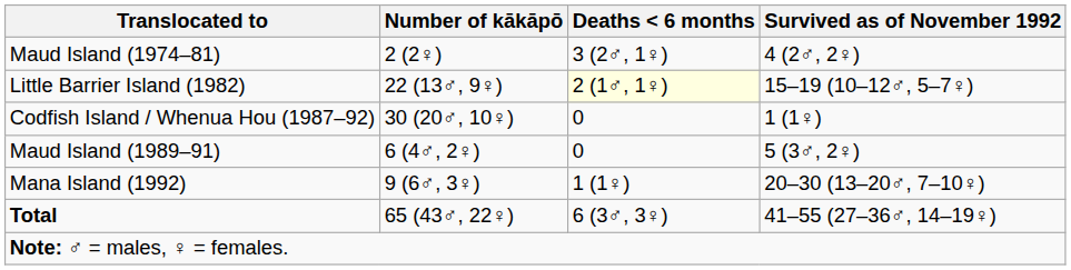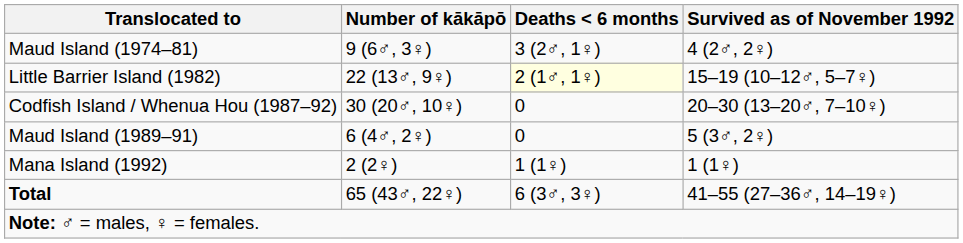 <table class="wikitable">
 <tr>
 <th>Translocated to</th>
 <th>Number of kākāpō</th>
 <th>Deaths < 6 months</th>
 <th>Survived as of November 1992</th>
 </tr>
 <tr>
 <td>Maud Island (1974–81)</td>
-<td>2 (2♀)</td>
+<td>9 (6♂, 3♀)</td>
 <td>3 (2♂, 1♀)</td>
 <td>4 (2♂, 2♀)</td>
 </tr>
 <tr>
 <td>Little Barrier Island (1982)</td>
 <td>22 (13♂, 9♀)</td>
 <td style="background: lightyellow;">2 (1♂, 1♀)</td>
 <td>15–19 (10–12♂, 5–7♀)</td>
 </tr>
 <tr>
 <td>Codfish Island / Whenua Hou (1987–92)</td>
 <td>30 (20♂, 10♀)</td>
 <td>0</td>
-<td>1 (1♀)</td>
+<td>20–30 (13–20♂, 7–10♀)</td>
 </tr>
 <tr>
 <td>Maud Island (1989–91)</td>
 <td>6 (4♂, 2♀)</td>
 <td>0</td>
 <td>5 (3♂, 2♀)</td>
 </tr>
 <tr>
 <td>Mana Island (1992)</td>
-<td>9 (6♂, 3♀)</td>
+<td>2 (2♀)</td>
 <td>1 (1♀)</td>
-<td>20–30 (13–20♂, 7–10♀)</td>
+<td>1 (1♀)</td>
 </tr>
 <tr>
 <td><strong>Total</strong></td>
 <td>65 (43♂, 22♀)</td>
 <td>6 (3♂, 3♀)</td>
 <td>41–55 (27–36♂, 14–19♀)</td>
 </tr>
 <tr>
 <td colspan=4><strong>Note:</strong> ♂ = males, ♀ = females.</td>
 </tr>
 </table>
